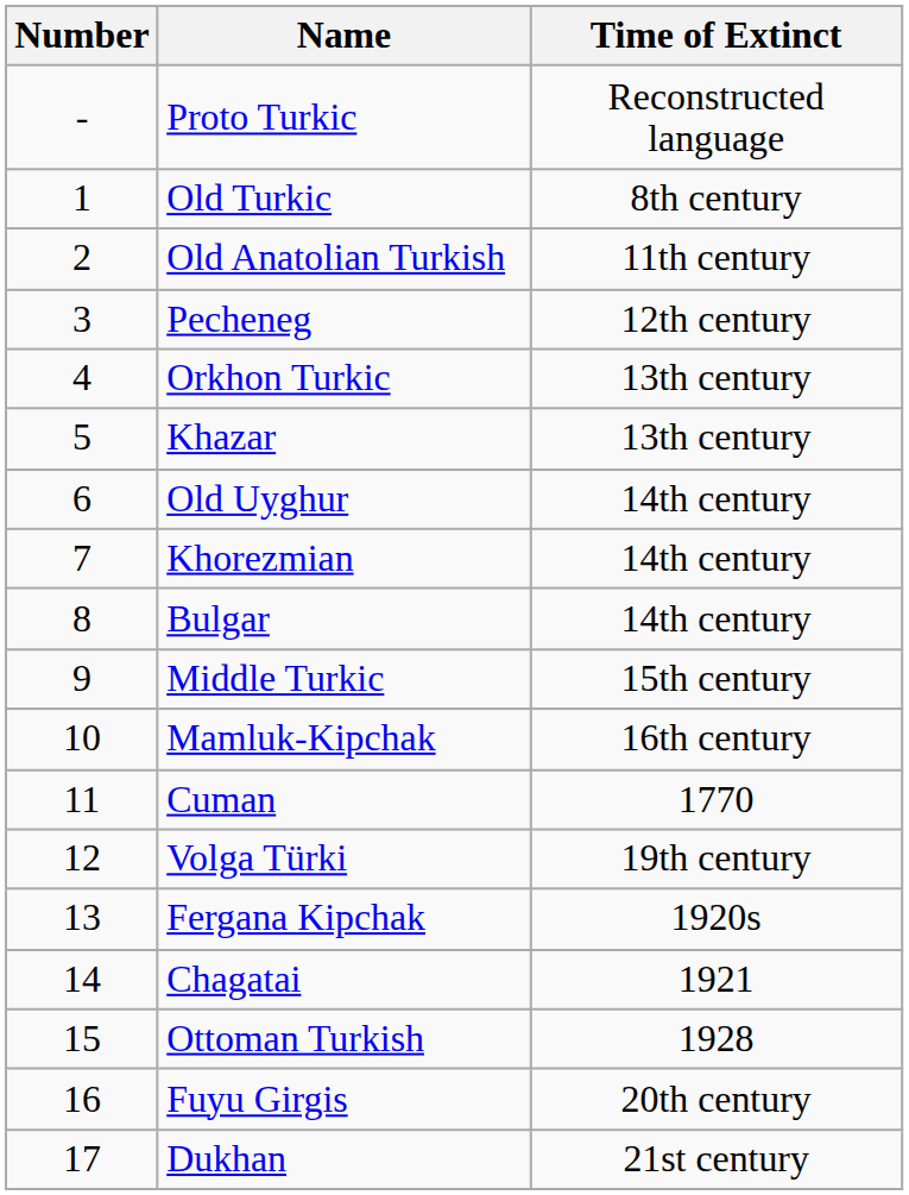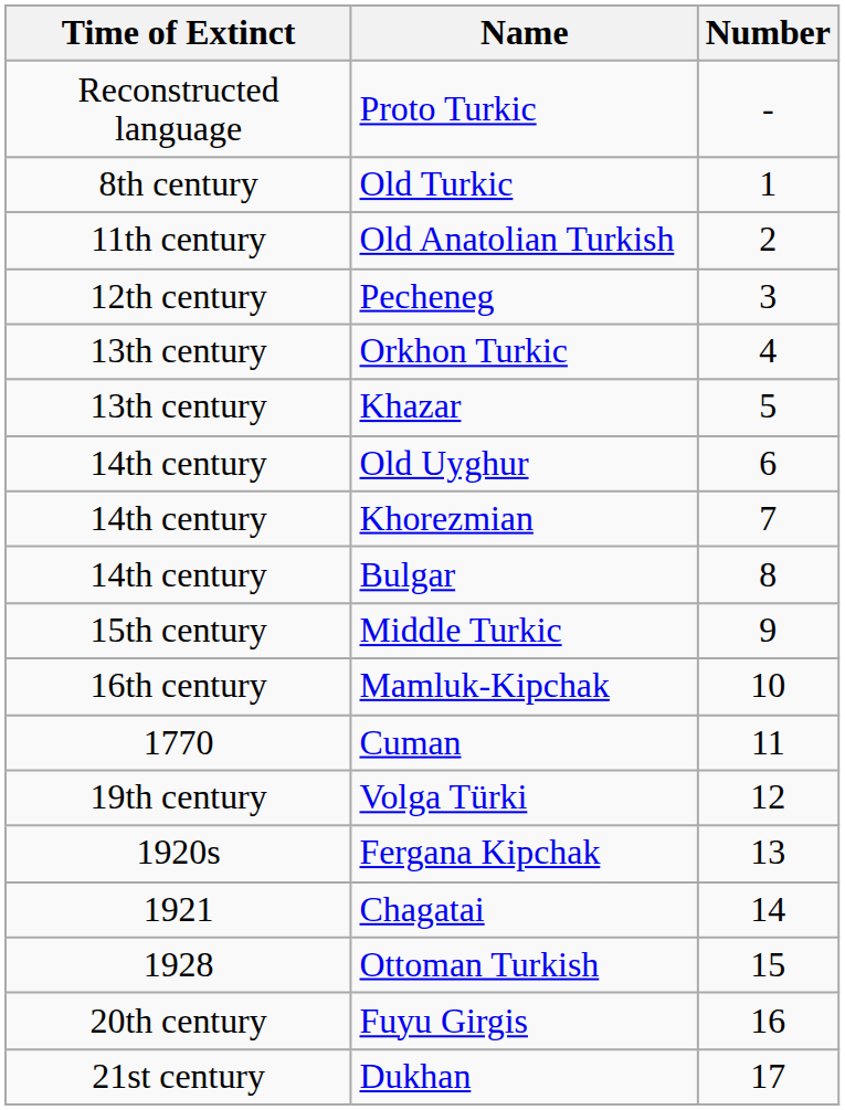 <table class="wikitable sortable">
 <tr>
+<th width=150>Time of Extinct</th>
+<th width=150>Name</th>
 <th width=30>Number</th>
-<th width=150>Name</th>
-<th width=150>Time of Extinct</th>
 </tr>
 <tr>
+<td align=center>Reconstructed language</td>
+<td><a href='#'>Proto Turkic</a></td>
 <td align=center>-</td>
-<td><a href='#'>Proto Turkic</a></td>
-<td align=center>Reconstructed language</td>
 </tr>
 <tr>
+<td align=center>8th century</td>
+<td><a href='#'>Old Turkic</a></td>
 <td align=center>1</td>
-<td><a href='#'>Old Turkic</a></td>
-<td align=center>8th century</td>
 </tr>
 <tr>
+<td align=center>11th century</td>
+<td><a href='#'>Old Anatolian Turkish</a></td>
 <td align=center>2</td>
-<td><a href='#'>Old Anatolian Turkish</a></td>
-<td align=center>11th century</td>
 </tr>
 <tr>
+<td align=center>12th century</td>
+<td><a href='#'>Pecheneg</a></td>
 <td align=center>3</td>
-<td><a href='#'>Pecheneg</a></td>
-<td align=center>12th century</td>
 </tr>
 <tr>
+<td align=center>13th century</td>
+<td><a href='#'>Orkhon Turkic</a></td>
 <td align=center>4</td>
-<td><a href='#'>Orkhon Turkic</a></td>
-<td align=center>13th century</td>
 </tr>
 <tr>
+<td align=center>13th century</td>
+<td><a href='#'>Khazar</a></td>
 <td align=center>5</td>
-<td><a href='#'>Khazar</a></td>
-<td align=center>13th century</td>
 </tr>
 <tr>
+<td align=center>14th century</td>
+<td><a href='#'>Old Uyghur</a></td>
 <td align=center>6</td>
-<td><a href='#'>Old Uyghur</a></td>
-<td align=center>14th century</td>
 </tr>
 <tr>
+<td align=center>14th century</td>
+<td><a href='#'>Khorezmian</a></td>
 <td align=center>7</td>
-<td><a href='#'>Khorezmian</a></td>
-<td align=center>14th century</td>
 </tr>
 <tr>
+<td align=center>14th century</td>
+<td><a href='#'>Bulgar</a></td>
 <td align=center>8</td>
-<td><a href='#'>Bulgar</a></td>
-<td align=center>14th century</td>
 </tr>
 <tr>
+<td align="center">15th century</td>
+<td><a href='#'>Middle Turkic</a></td>
 <td align="center">9</td>
-<td><a href='#'>Middle Turkic</a></td>
-<td align="center">15th century</td>
 </tr>
 <tr>
+<td align="center">16th century</td>
+<td><a href='#'>Mamluk-Kipchak</a></td>
 <td align="center">10</td>
-<td><a href='#'>Mamluk-Kipchak</a></td>
-<td align="center">16th century</td>
 </tr>
 <tr>
+<td align="center">1770</td>
+<td><a href='#'>Cuman</a></td>
 <td align="center">11</td>
-<td><a href='#'>Cuman</a></td>
-<td align="center">1770</td>
 </tr>
 <tr>
+<td align="center">19th century</td>
+<td><a href='#'>Volga Türki</a></td>
 <td align="center">12</td>
-<td><a href='#'>Volga Türki</a></td>
-<td align="center">19th century</td>
 </tr>
 <tr>
+<td align="center">1920s</td>
+<td><a href='#'>Fergana Kipchak</a></td>
 <td align="center">13</td>
-<td><a href='#'>Fergana Kipchak</a></td>
-<td align="center">1920s</td>
 </tr>
 <tr>
+<td align="center">1921</td>
+<td><a href='#'>Chagatai</a></td>
 <td align="center">14</td>
-<td><a href='#'>Chagatai</a></td>
-<td align="center">1921</td>
 </tr>
 <tr>
+<td align="center">1928</td>
+<td><a href='#'>Ottoman Turkish</a></td>
 <td align="center">15</td>
-<td><a href='#'>Ottoman Turkish</a></td>
-<td align="center">1928</td>
 </tr>
 <tr>
+<td align="center">20th century</td>
+<td><a href='#'>Fuyu Girgis</a></td>
 <td align="center">16</td>
-<td><a href='#'>Fuyu Girgis</a></td>
-<td align="center">20th century</td>
 </tr>
 <tr>
+<td align="center">21st century</td>
+<td><a href='#'>Dukhan</a></td>
 <td align="center">17</td>
-<td><a href='#'>Dukhan</a></td>
-<td align="center">21st century</td>
 </tr>
 </table>
